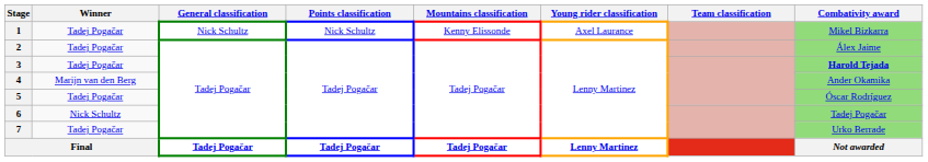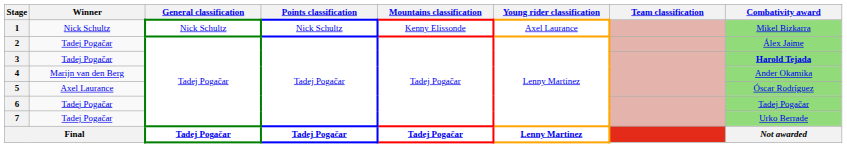 <table class="wikitable" style="text-align: center; font-size:smaller;">
 <tr style="background:#efefef;">
 <th style="width:2%;">Stage</th>
 <th style="width:14%;">Winner</th>
 <th style="width:14%;"><a href='#'>General classification</a><br></th>
 <th style="width:14%;"><a href='#'>Points classification</a><br></th>
 <th style="width:14%;"><a href='#'>Mountains classification</a><br></th>
 <th style="width:14%;"><a href='#'>Young rider classification</a><br></th>
 <th style="width:14%;"><a href='#'>Team classification</a><br></th>
 <th style="width:14%;"><a href='#'>Combativity award</a><br></th>
 </tr>
 <tr>
 <th>1</th>
-<td><a href='#'>Tadej Pogačar</a></td>
+<td><a href='#'>Nick Schultz</a></td>
 <td style="background:white; border:3px solid green;"><a href='#'>Nick Schultz</a></td>
 <td style="background:white; border:3px solid blue;"><a href='#'>Nick Schultz</a></td>
 <td style="background:white; border:3px solid red;"><a href='#'>Kenny Elissonde</a></td>
 <td style="background:white; border:3px solid orange;"><a href='#'>Axel Laurance</a></td>
 <td style="background:#E4B3AB;"></td>
 <td style="background:#91DB7A;"><a href='#'>Mikel Bizkarra</a></td>
 </tr>
 <tr>
 <th>2</th>
 <td><a href='#'>Tadej Pogačar</a></td>
 <td style="background:white; border:3px solid green;" rowspan="6"><a href='#'>Tadej Pogačar</a></td>
 <td style="background:white; border:3px solid blue;" rowspan="6"><a href='#'>Tadej Pogačar</a></td>
 <td style="background:white; border:3px solid red;" rowspan="6"><a href='#'>Tadej Pogačar</a></td>
 <td style="background:white; border:3px solid orange;" rowspan="6"><a href='#'>Lenny Martinez</a></td>
 <td style="background:#E4B3AB;"></td>
 <td style="background:#91DB7A;"><a href='#'>Álex Jaime</a></td>
 </tr>
 <tr>
 <th>3</th>
 <td><a href='#'>Tadej Pogačar</a></td>
 <td style="background:#E4B3AB;" rowspan="3"></td>
 <td style="background:#91DB7A;"><strong><a href='#'>Harold Tejada</a></strong></td>
 </tr>
 <tr>
 <th>4</th>
 <td><a href='#'>Marijn van den Berg</a></td>
 <td style="background:#91DB7A;"><a href='#'>Ander Okamika</a></td>
 </tr>
 <tr>
 <th>5</th>
-<td><a href='#'>Tadej Pogačar</a></td>
+<td><a href='#'>Axel Laurance</a></td>
 <td style="background:#91DB7A;"><a href='#'>Óscar Rodríguez</a></td>
 </tr>
 <tr>
 <th>6</th>
-<td><a href='#'>Nick Schultz</a></td>
+<td><a href='#'>Tadej Pogačar</a></td>
 <td style="background:#E4B3AB;" rowspan="2"></td>
 <td style="background:#91DB7A;"><a href='#'>Tadej Pogačar</a></td>
 </tr>
 <tr>
 <th>7</th>
 <td><a href='#'>Tadej Pogačar</a></td>
 <td style="background:#91DB7A;"><a href='#'>Urko Berrade</a></td>
 </tr>
 <tr>
 <th colspan="2">Final</th>
 <th style="background:white; border:3px solid green;"><a href='#'>Tadej Pogačar</a></th>
 <th style="background:white; border:3px solid blue;"><a href='#'>Tadej Pogačar</a></th>
 <th style="background:white; border:3px solid red;"><a href='#'>Tadej Pogačar</a></th>
 <th style="background:white; border:3px solid orange;"><a href='#'>Lenny Martinez</a></th>
 <th style="background:#E42A19;"></th>
 <th><em>Not awarded</em></th>
 </tr>
 </table>
